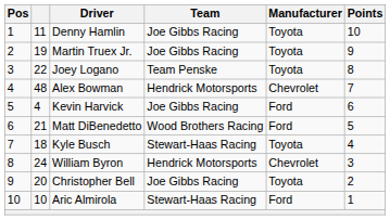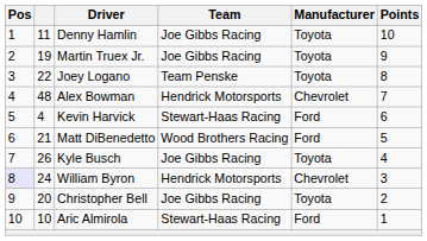 <table class="wikitable" style="font-size:98%">
 <tr>
 <th>Pos</th>
 <th></th>
 <th>Driver</th>
 <th>Team</th>
 <th>Manufacturer</th>
 <th>Points</th>
 </tr>
 <tr>
 <td>1</td>
 <td>11</td>
 <td>Denny Hamlin</td>
 <td>Joe Gibbs Racing</td>
 <td>Toyota</td>
 <td>10</td>
 </tr>
 <tr>
 <td>2</td>
 <td>19</td>
 <td>Martin Truex Jr.</td>
 <td>Joe Gibbs Racing</td>
 <td>Toyota</td>
 <td>9</td>
 </tr>
 <tr>
 <td>3</td>
 <td>22</td>
 <td>Joey Logano</td>
 <td>Team Penske</td>
 <td>Toyota</td>
 <td>8</td>
 </tr>
 <tr>
 <td>4</td>
 <td>48</td>
 <td>Alex Bowman</td>
 <td>Hendrick Motorsports</td>
 <td>Chevrolet</td>
 <td>7</td>
 </tr>
 <tr>
 <td>5</td>
 <td>4</td>
 <td>Kevin Harvick</td>
-<td>Joe Gibbs Racing</td>
+<td>Stewart-Haas Racing</td>
 <td>Ford</td>
 <td>6</td>
 </tr>
 <tr>
 <td>6</td>
 <td>21</td>
 <td>Matt DiBenedetto</td>
 <td>Wood Brothers Racing</td>
 <td>Ford</td>
 <td>5</td>
 </tr>
 <tr>
 <td>7</td>
-<td>18</td>
+<td>26</td>
 <td>Kyle Busch</td>
-<td>Stewart-Haas Racing</td>
+<td>Joe Gibbs Racing</td>
 <td>Toyota</td>
 <td>4</td>
 </tr>
 <tr>
-<td>8</td>
+<td style="background: lavender;">8</td>
 <td>24</td>
 <td>William Byron</td>
 <td>Hendrick Motorsports</td>
 <td>Chevrolet</td>
 <td>3</td>
 </tr>
 <tr>
 <td>9</td>
 <td>20</td>
 <td>Christopher Bell</td>
 <td>Joe Gibbs Racing</td>
 <td>Toyota</td>
 <td>2</td>
 </tr>
 <tr>
 <td>10</td>
 <td>10</td>
 <td>Aric Almirola</td>
 <td>Stewart-Haas Racing</td>
 <td>Ford</td>
 <td>1</td>
 </tr>
 <tr>
 <th colspan="6"></th>
 </tr>
 </table>
